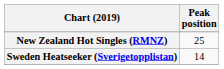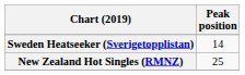 <table class="wikitable sortable plainrowheaders" style="text-align:center">
 <tr>
 <th scope="col">Chart (2019)</th>
 <th scope="col">Peak<br> position</th>
 </tr>
 <tr>
 </tr>
 <tr>
 </tr>
 <tr>
 </tr>
 <tr>
+<th scope="row">Sweden Heatseeker (<a href='#'>Sverigetopplistan</a>)</th>
+<td>14</td>
+</tr>
+<tr>
 <th scope="row">New Zealand Hot Singles (<a href='#'>RMNZ</a>)</th>
 <td>25</td>
 </tr>
 <tr>
-<th scope="row">Sweden Heatseeker (<a href='#'>Sverigetopplistan</a>)</th>
-<td>14</td>
-</tr>
-<tr>
 </tr>
 </table>
